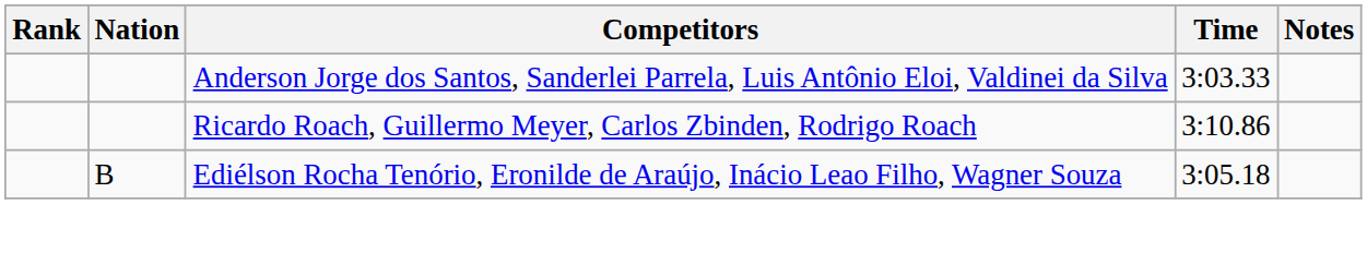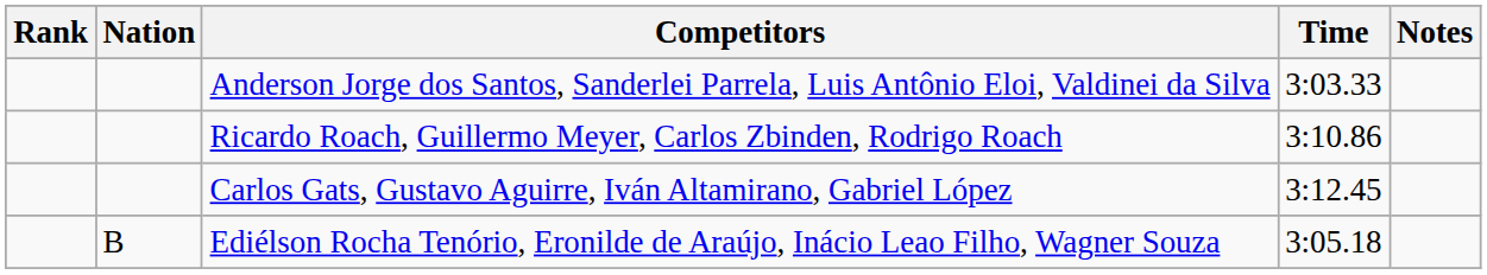 <table class="wikitable sortable" style="text-align:center; font-size:95%">
 <tr>
 <th>Rank</th>
 <th>Nation</th>
 <th>Competitors</th>
 <th>Time</th>
 <th>Notes</th>
 </tr>
 <tr>
 <td></td>
 <td align=left></td>
 <td align=left><a href='#'>Anderson Jorge dos Santos</a>, <a href='#'>Sanderlei Parrela</a>, <a href='#'>Luis Antônio Eloi</a>, <a href='#'>Valdinei da Silva</a></td>
 <td>3:03.33</td>
 <td></td>
 </tr>
 <tr>
 <td></td>
 <td align=left></td>
 <td align=left><a href='#'>Ricardo Roach</a>, <a href='#'>Guillermo Meyer</a>, <a href='#'>Carlos Zbinden</a>, <a href='#'>Rodrigo Roach</a></td>
 <td>3:10.86</td>
 <td></td>
 </tr>
 <tr>
 <td></td>
+<td align=left></td>
+<td align=left><a href='#'>Carlos Gats</a>, <a href='#'>Gustavo Aguirre</a>, <a href='#'>Iván Altamirano</a>, <a href='#'>Gabriel López</a></td>
+<td>3:12.45</td>
+<td></td>
+</tr>
+<tr>
+<td></td>
 <td align=left> B</td>
 <td align=left><a href='#'>Ediélson Rocha Tenório</a>, <a href='#'>Eronilde de Araújo</a>, <a href='#'>Inácio Leao Filho</a>, <a href='#'>Wagner Souza</a></td>
 <td>3:05.18</td>
 <td></td>
 </tr>
 </table>
